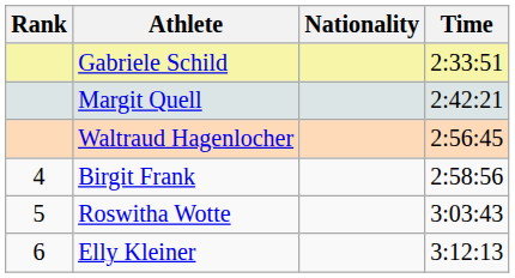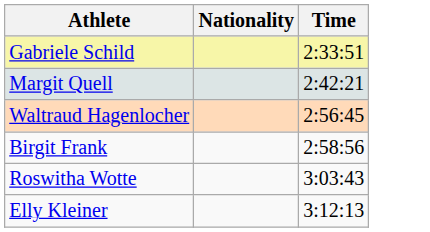 <table class="wikitable sortable">
 <tr>
-<th>Rank</th>
 <th>Athlete</th>
 <th>Nationality</th>
 <th>Time</th>
 </tr>
 <tr bgcolor=#F7F6A8>
-<td align=center></td>
 <td><a href='#'>Gabriele Schild</a></td>
 <td></td>
 <td>2:33:51</td>
 </tr>
 <tr bgcolor=#DCE5E5>
-<td align=center></td>
 <td><a href='#'>Margit Quell</a></td>
 <td></td>
 <td>2:42:21</td>
 </tr>
 <tr bgcolor=#FFDAB9>
-<td align=center></td>
 <td><a href='#'>Waltraud Hagenlocher</a></td>
 <td></td>
 <td>2:56:45</td>
 </tr>
 <tr>
-<td align=center>4</td>
 <td><a href='#'>Birgit Frank</a></td>
 <td></td>
 <td>2:58:56</td>
 </tr>
 <tr>
-<td align=center>5</td>
 <td><a href='#'>Roswitha Wotte</a></td>
 <td></td>
 <td>3:03:43</td>
 </tr>
 <tr>
-<td align=center>6</td>
 <td><a href='#'>Elly Kleiner</a></td>
 <td></td>
 <td>3:12:13</td>
 </tr>
 </table>
